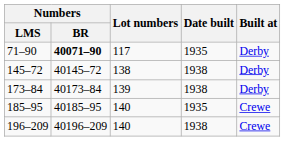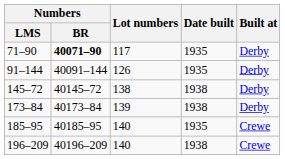 <table class="wikitable">
 <tr>
 <th colspan=2>Numbers</th>
 <th rowspan=2>Lot numbers</th>
 <th rowspan=2>Date built</th>
 <th rowspan=2>Built at</th>
 </tr>
 <tr>
 <th>LMS</th>
 <th>BR</th>
 </tr>
 <tr>
 <td>71–90</td>
 <td><strong>40071–90</strong></td>
 <td>117</td>
+<td>1935</td>
+<td><a href='#'>Derby</a></td>
+</tr>
+<tr>
+<td>91–144</td>
+<td>40091–144</td>
+<td>126</td>
 <td>1935</td>
 <td><a href='#'>Derby</a></td>
 </tr>
 <tr>
 <td>145–72</td>
 <td>40145–72</td>
 <td>138</td>
 <td>1938</td>
 <td><a href='#'>Derby</a></td>
 </tr>
 <tr>
 <td>173–84</td>
 <td>40173–84</td>
 <td>139</td>
 <td>1938</td>
 <td><a href='#'>Derby</a></td>
 </tr>
 <tr>
 <td>185–95</td>
 <td>40185–95</td>
 <td>140</td>
 <td>1935</td>
 <td><a href='#'>Crewe</a></td>
 </tr>
 <tr>
 <td>196–209</td>
 <td>40196–209</td>
 <td>140</td>
 <td>1938</td>
 <td><a href='#'>Crewe</a></td>
 </tr>
 </table>
